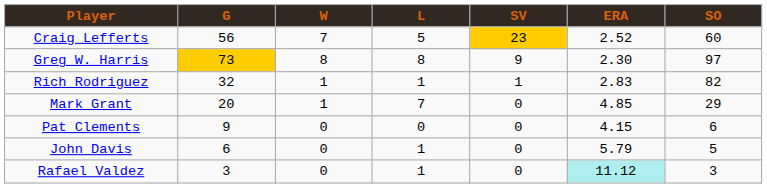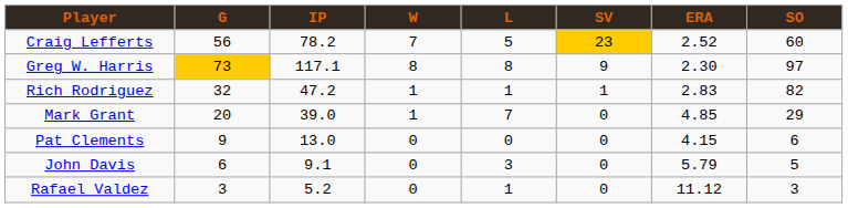 <table class="wikitable sortable">
 <tr>
 <th style="background:#312821;color:#de6108;" width="16%">Player</th>
 <th style="background:#312821;color:#de6108;" width="9%">G</th>
+<th style="background:#312821;color:#de6108;" width="9%">IP</th>
 <th style="background:#312821;color:#de6108;" width="9%">W</th>
 <th style="background:#312821;color:#de6108;" width="9%">L</th>
 <th style="background:#312821;color:#de6108;" width="9%">SV</th>
 <th style="background:#312821;color:#de6108;" width="9%">ERA</th>
 <th style="background:#312821;color:#de6108;" width="9%">SO</th>
 </tr>
 <tr align="center">
 <td><a href='#'>Craig Lefferts</a></td>
 <td>56</td>
+<td>78.2</td>
 <td>7</td>
 <td>5</td>
 <td bgcolor="#FFCC00">23</td>
 <td>2.52</td>
 <td>60</td>
 </tr>
 <tr align=center>
 <td><a href='#'>Greg W. Harris</a></td>
 <td bgcolor="#FFCC00">73</td>
+<td>117.1</td>
 <td>8</td>
 <td>8</td>
 <td>9</td>
 <td>2.30</td>
 <td>97</td>
 </tr>
 <tr align="center">
 <td><a href='#'>Rich Rodriguez</a></td>
 <td>32</td>
+<td>47.2</td>
 <td>1</td>
 <td>1</td>
 <td>1</td>
 <td>2.83</td>
 <td>82</td>
 </tr>
 <tr align="center">
 <td><a href='#'>Mark Grant</a></td>
 <td>20</td>
+<td>39.0</td>
 <td>1</td>
 <td>7</td>
 <td>0</td>
 <td>4.85</td>
 <td>29</td>
 </tr>
 <tr align=center>
 <td><a href='#'>Pat Clements</a></td>
 <td>9</td>
+<td>13.0</td>
 <td>0</td>
 <td>0</td>
 <td>0</td>
 <td>4.15</td>
 <td>6</td>
 </tr>
 <tr align=center>
 <td><a href='#'>John Davis</a></td>
 <td>6</td>
+<td>9.1</td>
 <td>0</td>
-<td>1</td>
+<td>3</td>
 <td>0</td>
 <td>5.79</td>
 <td>5</td>
 </tr>
 <tr align=center>
 <td><a href='#'>Rafael Valdez</a></td>
 <td>3</td>
+<td>5.2</td>
 <td>0</td>
 <td>1</td>
 <td>0</td>
-<td style="background: paleturquoise;">11.12</td>
+<td>11.12</td>
 <td>3</td>
 </tr>
 </table>
